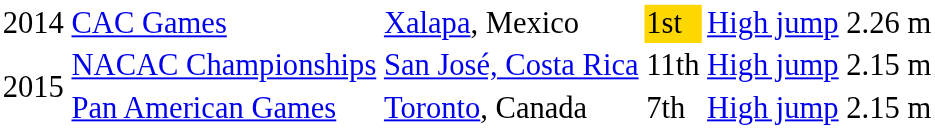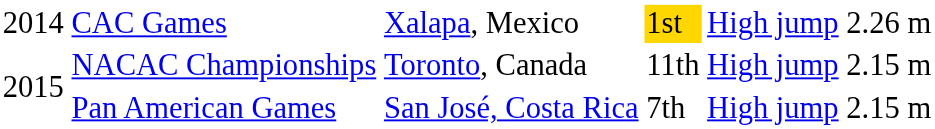 <table>
 <tr>
 <td>2014</td>
 <td><a href='#'>CAC Games</a></td>
 <td><a href='#'>Xalapa</a>, Mexico</td>
 <td bgcolor=gold>1st</td>
 <td><a href='#'>High jump</a></td>
 <td>2.26 m</td>
 </tr>
 <tr>
 <td rowspan=2>2015</td>
 <td><a href='#'>NACAC Championships</a></td>
-<td><a href='#'>San José, Costa Rica</a></td>
+<td><a href='#'>Toronto</a>, Canada</td>
 <td>11th</td>
 <td><a href='#'>High jump</a></td>
 <td>2.15 m</td>
 </tr>
 <tr>
 <td><a href='#'>Pan American Games</a></td>
-<td><a href='#'>Toronto</a>, Canada</td>
+<td><a href='#'>San José, Costa Rica</a></td>
 <td>7th</td>
 <td><a href='#'>High jump</a></td>
 <td>2.15 m</td>
 </tr>
 </table>
